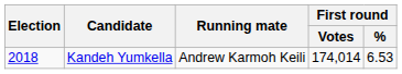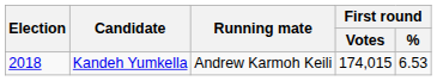 <table class="wikitable sortable">
 <tr>
 <th rowspan="2">Election</th>
 <th rowspan="2">Candidate</th>
 <th rowspan="2">Running mate</th>
 <th colspan="2">First round</th>
 </tr>
 <tr>
 <th rowspan="1">Votes</th>
 <th rowspan="1">%</th>
 </tr>
 <tr>
 <td><a href='#'>2018</a></td>
 <td><a href='#'>Kandeh Yumkella</a></td>
 <td>Andrew Karmoh Keili</td>
-<td>174,014</td>
+<td>174,015</td>
 <td>6.53</td>
 </tr>
 </table>
